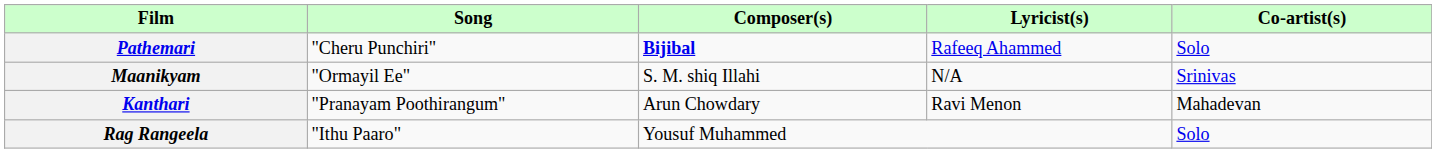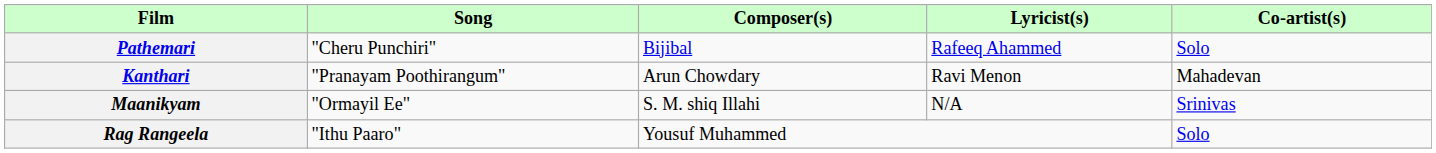 <table class="wikitable plainrowheaders" width="100%" textcolor:#000;">
 <tr style="background:#cfc; text-align:center;">
 <td scope="col" width=21%><strong>Film</strong></td>
 <td scope="col" width=23%><strong>Song</strong></td>
 <td scope="col" width=20%><strong>Composer(s)</strong></td>
 <td scope="col" width=17%><strong>Lyricist(s)</strong></td>
 <td scope="col" width=18%><strong>Co-artist(s)</strong></td>
 </tr>
 <tr>
 <th scope="row"><em><a href='#'>Pathemari</a></em></th>
 <td>"Cheru Punchiri"</td>
-<td><strong><a href='#'>Bijibal</a></strong></td>
+<td><a href='#'>Bijibal</a></td>
 <td><a href='#'>Rafeeq Ahammed</a></td>
 <td><a href='#'>Solo</a></td>
+</tr>
+<tr>
+<th scope="row"><em><a href='#'>Kanthari</a></em></th>
+<td>"Pranayam Poothirangum"</td>
+<td>Arun Chowdary</td>
+<td>Ravi Menon</td>
+<td>Mahadevan</td>
 </tr>
 <tr>
 <th scope="row"><em>Maanikyam</em></th>
 <td>"Ormayil Ee"</td>
 <td>S. M. shiq Illahi</td>
 <td>N/A</td>
 <td><a href='#'>Srinivas</a></td>
 </tr>
 <tr>
-<th scope="row"><em><a href='#'>Kanthari</a></em></th>
-<td>"Pranayam Poothirangum"</td>
-<td>Arun Chowdary</td>
-<td>Ravi Menon</td>
-<td>Mahadevan</td>
-</tr>
-<tr>
 <th scope="row"><em>Rag Rangeela</em></th>
 <td>"Ithu Paaro"</td>
 <td colspan="2">Yousuf Muhammed</td>
 <td><a href='#'>Solo</a></td>
 </tr>
 </table>
